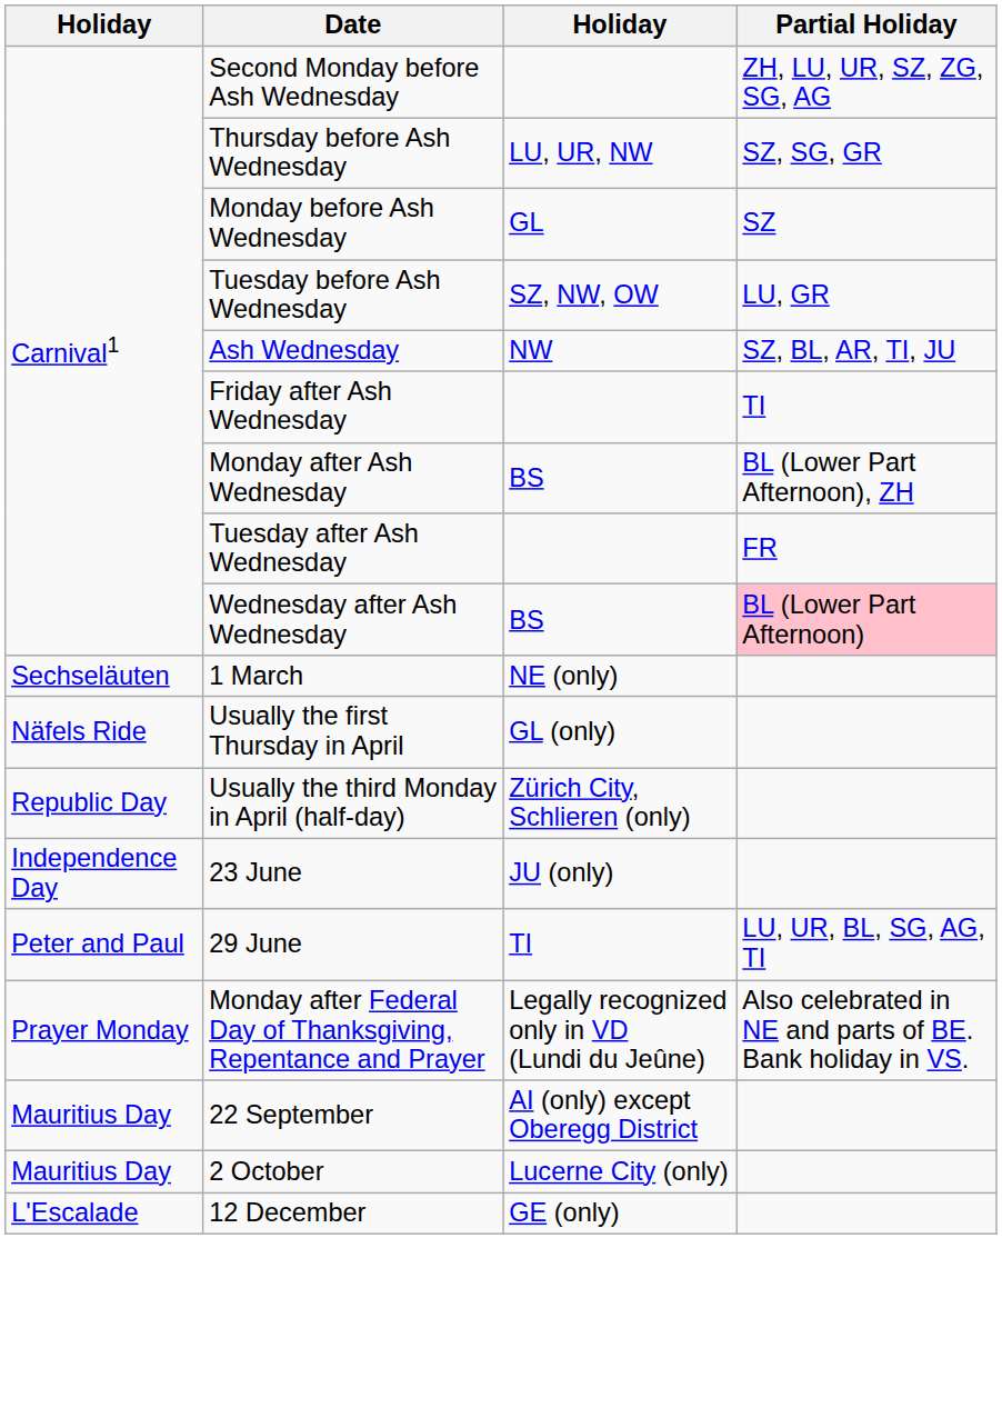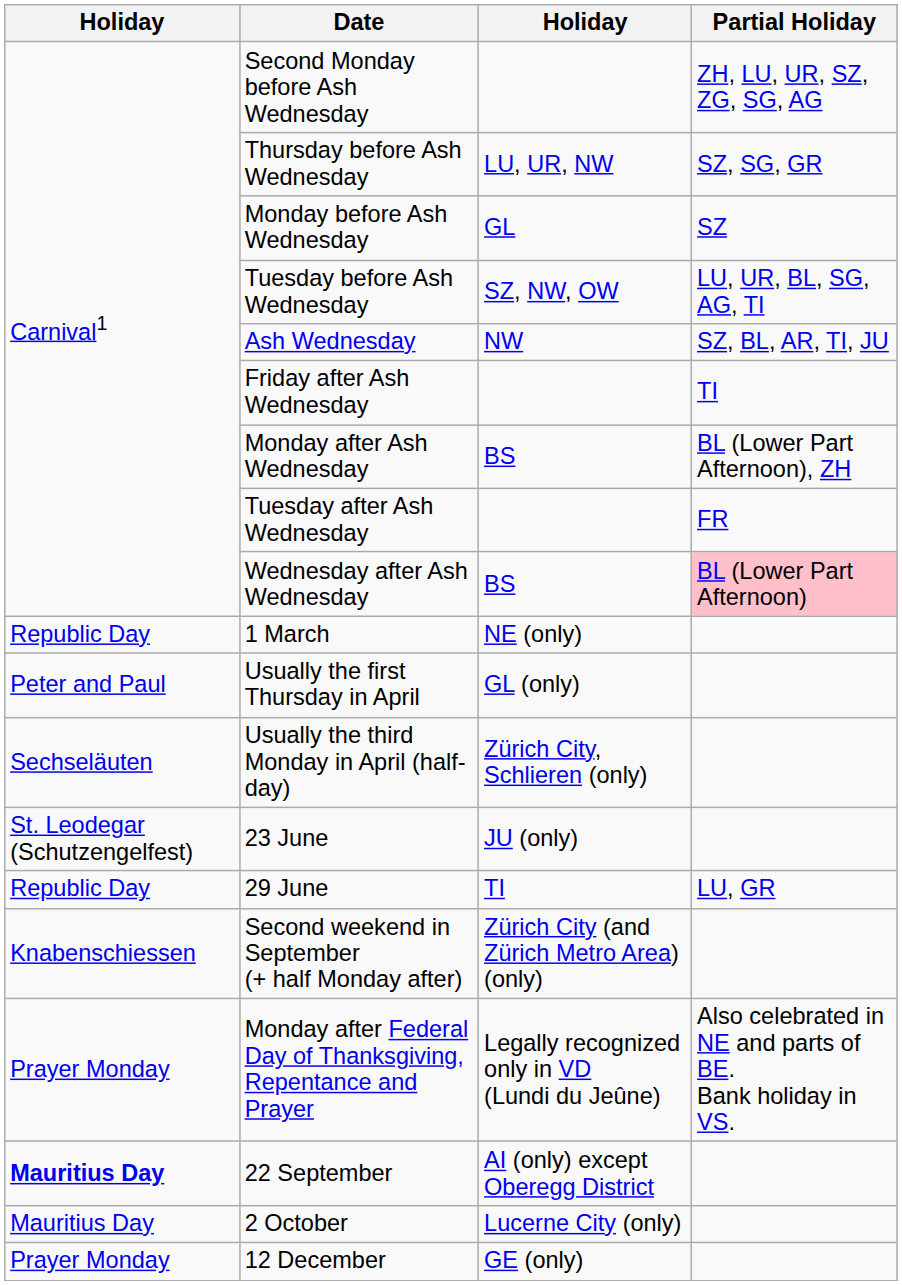 <table class="wikitable">
 <tr>
 <th>Holiday</th>
 <th>Date</th>
 <th>Holiday</th>
 <th>Partial Holiday</th>
 </tr>
 <tr>
 <td rowspan="9" style="vertical-align:center"><a href='#'>Carnival</a><sup>1</sup></td>
 <td>Second Monday before Ash Wednesday</td>
 <td></td>
 <td><a href='#'>ZH</a>, <a href='#'>LU</a>, <a href='#'>UR</a>, <a href='#'>SZ</a>, <a href='#'>ZG</a>, <a href='#'>SG</a>, <a href='#'>AG</a></td>
 </tr>
 <tr>
 <td>Thursday before Ash Wednesday</td>
 <td><a href='#'>LU</a>, <a href='#'>UR</a>, <a href='#'>NW</a></td>
 <td><a href='#'>SZ</a>, <a href='#'>SG</a>, <a href='#'>GR</a></td>
 </tr>
 <tr>
 <td>Monday before Ash Wednesday</td>
 <td><a href='#'>GL</a></td>
 <td><a href='#'>SZ</a></td>
 </tr>
 <tr>
 <td>Tuesday before Ash Wednesday</td>
 <td><a href='#'>SZ</a>, <a href='#'>NW</a>, <a href='#'>OW</a></td>
-<td><a href='#'>LU</a>, <a href='#'>GR</a></td>
+<td><a href='#'>LU</a>, <a href='#'>UR</a>, <a href='#'>BL</a>, <a href='#'>SG</a>, <a href='#'>AG</a>, <a href='#'>TI</a></td>
 </tr>
 <tr>
 <td><a href='#'>Ash Wednesday</a></td>
 <td><a href='#'>NW</a></td>
 <td><a href='#'>SZ</a>, <a href='#'>BL</a>, <a href='#'>AR</a>, <a href='#'>TI</a>, <a href='#'>JU</a></td>
 </tr>
 <tr>
 <td>Friday after Ash Wednesday</td>
 <td></td>
 <td><a href='#'>TI</a></td>
 </tr>
 <tr>
 <td>Monday after Ash Wednesday</td>
 <td><a href='#'>BS</a></td>
 <td><a href='#'>BL</a> (Lower Part Afternoon), <a href='#'>ZH</a></td>
 </tr>
 <tr>
 <td>Tuesday after Ash Wednesday</td>
 <td></td>
 <td><a href='#'>FR</a></td>
 </tr>
 <tr>
 <td>Wednesday after Ash Wednesday</td>
 <td><a href='#'>BS</a></td>
 <td style="background: pink;"><a href='#'>BL</a> (Lower Part Afternoon)</td>
 </tr>
 <tr>
-<td><a href='#'>Sechseläuten</a></td>
+<td><a href='#'>Republic Day</a></td>
 <td>1 March</td>
 <td><a href='#'>NE</a> (only)</td>
 <td></td>
 </tr>
 <tr>
-<td><a href='#'>Näfels Ride</a></td>
+<td><a href='#'>Peter and Paul</a></td>
 <td>Usually the first Thursday in April</td>
 <td><a href='#'>GL</a> (only)</td>
 <td></td>
 </tr>
 <tr>
-<td><a href='#'>Republic Day</a></td>
+<td><a href='#'>Sechseläuten</a></td>
 <td>Usually the third Monday in April (half-day)</td>
 <td><a href='#'>Zürich City</a>, <a href='#'>Schlieren</a> (only)</td>
 <td></td>
 </tr>
 <tr>
-<td><a href='#'>Independence Day</a></td>
+<td><a href='#'>St. Leodegar</a> (Schutzengelfest)</td>
 <td>23 June</td>
 <td><a href='#'>JU</a> (only)</td>
 <td></td>
 </tr>
 <tr>
-<td><a href='#'>Peter and Paul</a></td>
+<td><a href='#'>Republic Day</a></td>
 <td>29 June</td>
 <td><a href='#'>TI</a></td>
-<td><a href='#'>LU</a>, <a href='#'>UR</a>, <a href='#'>BL</a>, <a href='#'>SG</a>, <a href='#'>AG</a>, <a href='#'>TI</a></td>
+<td><a href='#'>LU</a>, <a href='#'>GR</a></td>
+</tr>
+<tr>
+<td><a href='#'>Knabenschiessen</a></td>
+<td>Second weekend in September<br>(+ half Monday after)</td>
+<td><a href='#'>Zürich City</a> (and <a href='#'>Zürich Metro Area</a>) (only)</td>
+<td></td>
 </tr>
 <tr>
 <td><a href='#'>Prayer Monday</a></td>
 <td>Monday after <a href='#'>Federal Day of Thanksgiving,<br>Repentance and Prayer</a></td>
 <td>Legally recognized only in <a href='#'>VD</a><br>(Lundi du Jeûne)</td>
 <td>Also celebrated in <a href='#'>NE</a> and parts of <a href='#'>BE</a>.<br>Bank holiday in <a href='#'>VS</a>.</td>
 </tr>
 <tr>
-<td><a href='#'>Mauritius Day</a></td>
+<td><strong><a href='#'>Mauritius Day</a></strong></td>
 <td>22 September</td>
 <td><a href='#'>AI</a> (only) except <a href='#'>Oberegg District</a></td>
 <td></td>
 </tr>
 <tr>
 <td><a href='#'>Mauritius Day</a></td>
 <td>2 October</td>
 <td><a href='#'>Lucerne City</a> (only)</td>
 <td></td>
 </tr>
 <tr>
-<td><a href='#'>L'Escalade</a></td>
+<td><a href='#'>Prayer Monday</a></td>
 <td>12 December</td>
 <td><a href='#'>GE</a> (only)</td>
 <td></td>
 </tr>
 </table>
